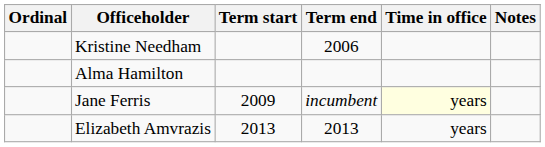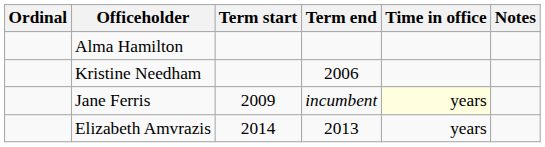 <table class="wikitable">
 <tr>
 <th>Ordinal</th>
 <th>Officeholder</th>
 <th>Term start</th>
 <th>Term end</th>
 <th>Time in office</th>
 <th>Notes</th>
 </tr>
 <tr>
 <td align=center></td>
-<td>Kristine Needham</td>
+<td>Alma Hamilton</td>
 <td></td>
-<td align=center>2006</td>
+<td></td>
 <td></td>
 <td></td>
 </tr>
 <tr>
 <td align=center></td>
-<td>Alma Hamilton</td>
+<td>Kristine Needham</td>
 <td></td>
-<td></td>
+<td align=center>2006</td>
 <td></td>
 <td></td>
 </tr>
 <tr>
 <td align=center></td>
 <td>Jane Ferris</td>
 <td align=center>2009</td>
 <td align=center><em>incumbent</em></td>
 <td align=right style="background: lightyellow;"> years</td>
 <td></td>
 </tr>
 <tr>
 <td align=center></td>
 <td>Elizabeth Amvrazis</td>
-<td align=center>2013</td>
+<td align=center>2014</td>
 <td align=center>2013</td>
 <td align=right> years</td>
 <td></td>
 </tr>
 </table>
